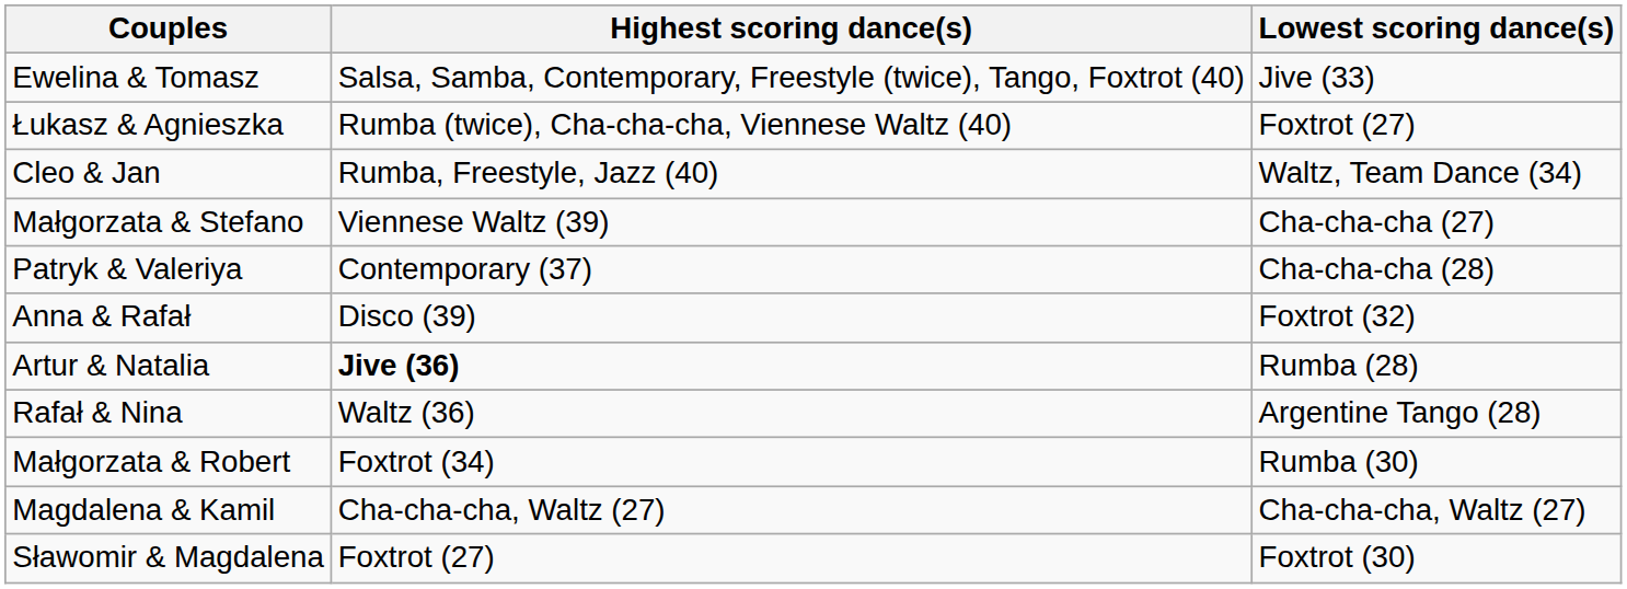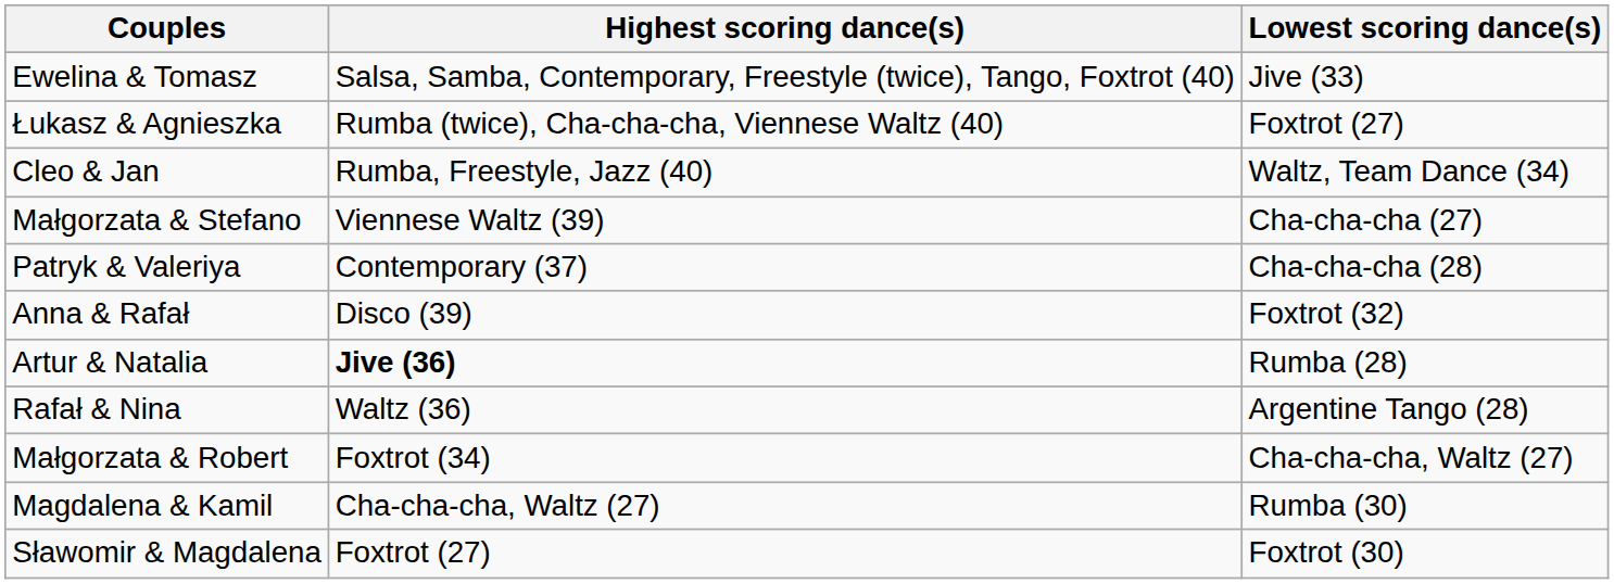 <table class="wikitable">
 <tr>
 <th>Couples</th>
 <th>Highest scoring dance(s)</th>
 <th>Lowest scoring dance(s)</th>
 </tr>
 <tr>
 <td>Ewelina & Tomasz</td>
 <td>Salsa, Samba, Contemporary, Freestyle (twice), Tango, Foxtrot (40)</td>
 <td>Jive (33)</td>
 </tr>
 <tr>
 <td>Łukasz & Agnieszka</td>
 <td>Rumba (twice), Cha-cha-cha, Viennese Waltz (40)</td>
 <td>Foxtrot (27)</td>
 </tr>
 <tr>
 <td>Cleo & Jan</td>
 <td>Rumba, Freestyle, Jazz (40)</td>
 <td>Waltz, Team Dance (34)</td>
 </tr>
 <tr>
 <td>Małgorzata & Stefano</td>
 <td>Viennese Waltz (39)</td>
 <td>Cha-cha-cha (27)</td>
 </tr>
 <tr>
 <td>Patryk & Valeriya</td>
 <td>Contemporary (37)</td>
 <td>Cha-cha-cha (28)</td>
 </tr>
 <tr>
 <td>Anna & Rafał</td>
 <td>Disco (39)</td>
 <td>Foxtrot (32)</td>
 </tr>
 <tr>
 <td>Artur & Natalia</td>
 <td><strong>Jive (36)</strong></td>
 <td>Rumba (28)</td>
 </tr>
 <tr>
 <td>Rafał & Nina</td>
 <td>Waltz (36)</td>
 <td>Argentine Tango (28)</td>
 </tr>
 <tr>
 <td>Małgorzata & Robert</td>
 <td>Foxtrot (34)</td>
-<td>Rumba (30)</td>
+<td>Cha-cha-cha, Waltz (27)</td>
 </tr>
 <tr>
 <td>Magdalena & Kamil</td>
 <td>Cha-cha-cha, Waltz (27)</td>
-<td>Cha-cha-cha, Waltz (27)</td>
+<td>Rumba (30)</td>
 </tr>
 <tr>
 <td>Sławomir & Magdalena</td>
 <td>Foxtrot (27)</td>
 <td>Foxtrot (30)</td>
 </tr>
 </table>
